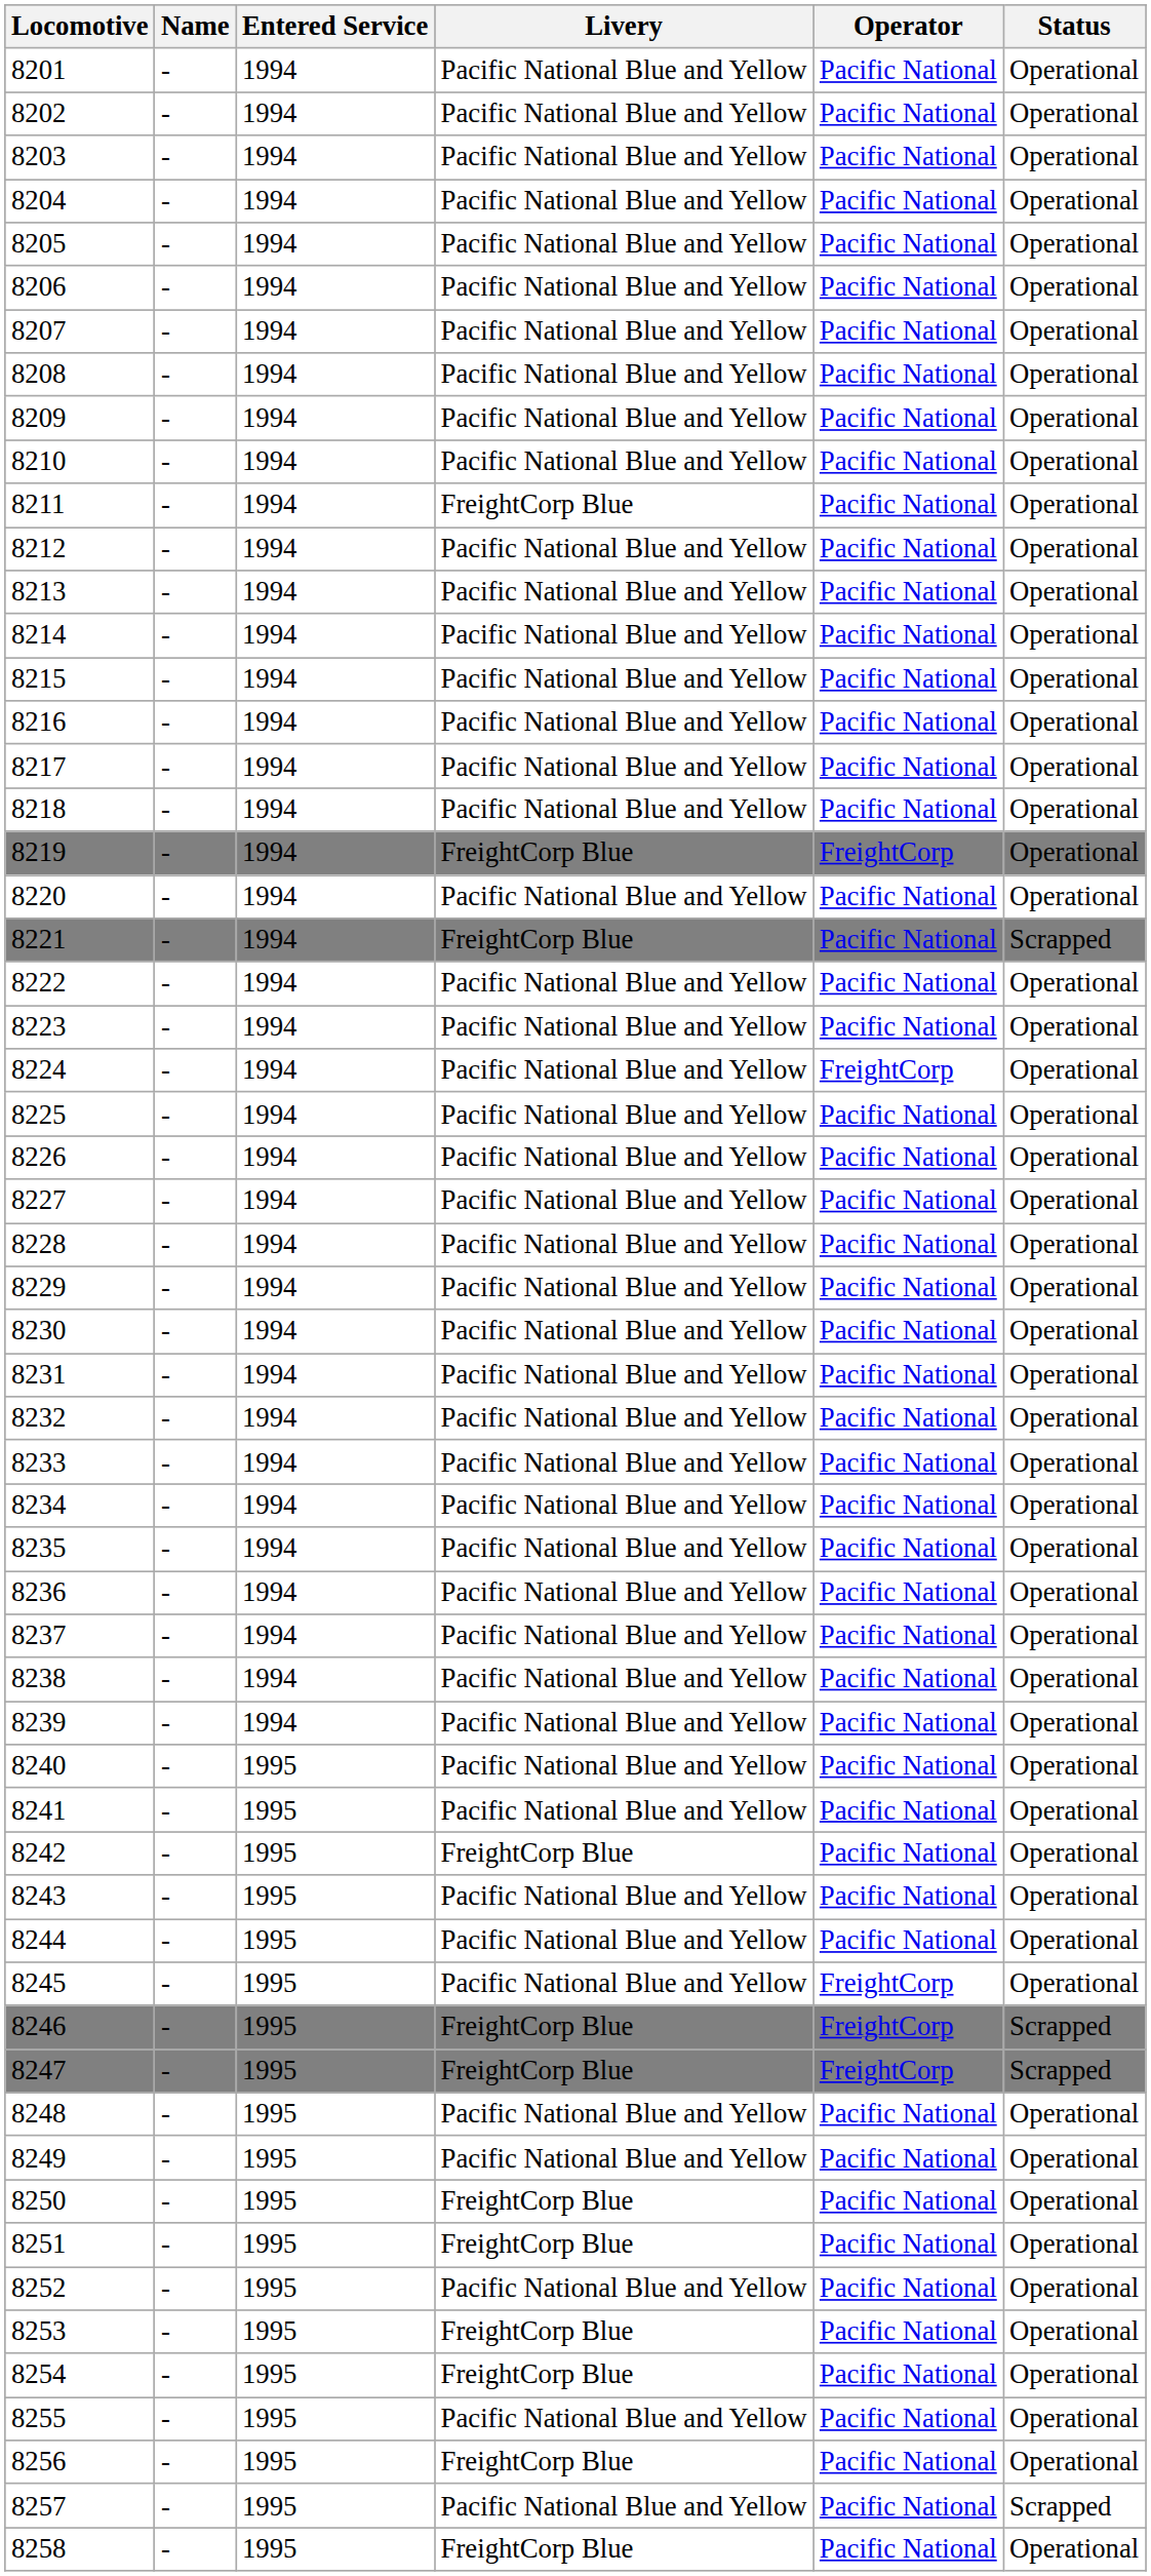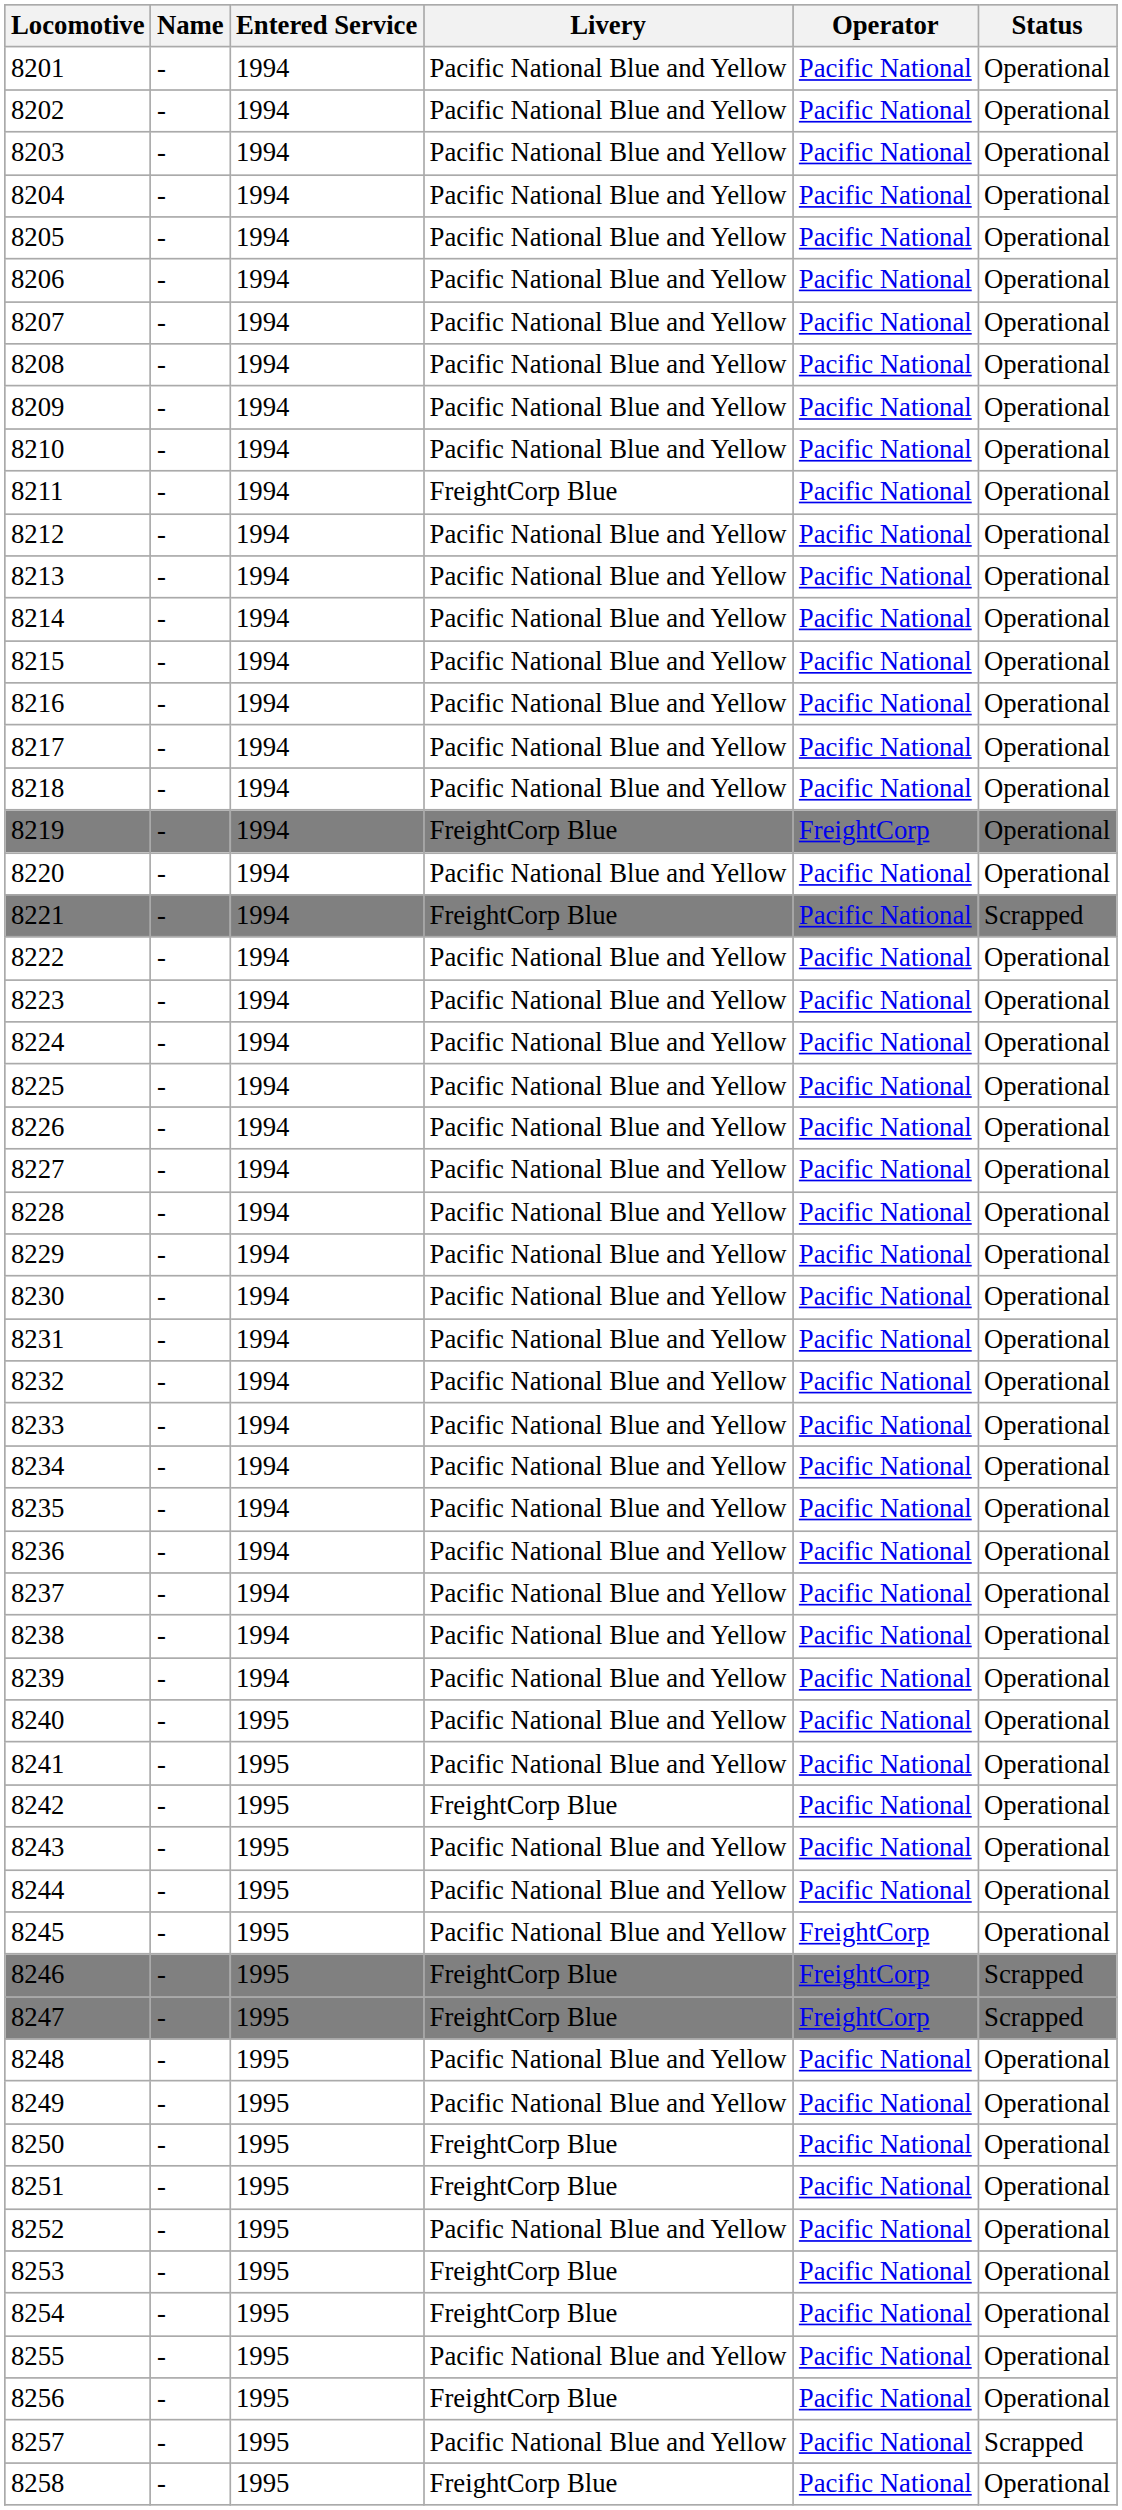 <table class="wikitable">
 <tr>
 <th>Locomotive</th>
 <th>Name</th>
 <th>Entered Service</th>
 <th>Livery</th>
 <th>Operator</th>
 <th>Status</th>
 </tr>
 <tr bgcolor=#FFFFFF>
 <td>8201</td>
 <td>-</td>
 <td>1994</td>
 <td>Pacific National Blue and Yellow</td>
 <td><a href='#'>Pacific National</a></td>
 <td>Operational</td>
 </tr>
 <tr bgcolor=#FFFFFF>
 <td>8202</td>
 <td>-</td>
 <td>1994</td>
 <td>Pacific National Blue and Yellow</td>
 <td><a href='#'>Pacific National</a></td>
 <td>Operational</td>
 </tr>
 <tr bgcolor=#FFFFFF>
 <td>8203</td>
 <td>-</td>
 <td>1994</td>
 <td>Pacific National Blue and Yellow</td>
 <td><a href='#'>Pacific National</a></td>
 <td>Operational</td>
 </tr>
 <tr bgcolor=#FFFFFF>
 <td>8204</td>
 <td>-</td>
 <td>1994</td>
 <td>Pacific National Blue and Yellow</td>
 <td><a href='#'>Pacific National</a></td>
 <td>Operational</td>
 </tr>
 <tr bgcolor=#FFFFFF>
 <td>8205</td>
 <td>-</td>
 <td>1994</td>
 <td>Pacific National Blue and Yellow</td>
 <td><a href='#'>Pacific National</a></td>
 <td>Operational</td>
 </tr>
 <tr bgcolor=#FFFFFF>
 <td>8206</td>
 <td>-</td>
 <td>1994</td>
 <td>Pacific National Blue and Yellow</td>
 <td><a href='#'>Pacific National</a></td>
 <td>Operational</td>
 </tr>
 <tr bgcolor=#FFFFFF>
 <td>8207</td>
 <td>-</td>
 <td>1994</td>
 <td>Pacific National Blue and Yellow</td>
 <td><a href='#'>Pacific National</a></td>
 <td>Operational</td>
 </tr>
 <tr bgcolor=#FFFFFF>
 <td>8208</td>
 <td>-</td>
 <td>1994</td>
 <td>Pacific National Blue and Yellow</td>
 <td><a href='#'>Pacific National</a></td>
 <td>Operational</td>
 </tr>
 <tr bgcolor=#FFFFFF>
 <td>8209</td>
 <td>-</td>
 <td>1994</td>
 <td>Pacific National Blue and Yellow</td>
 <td><a href='#'>Pacific National</a></td>
 <td>Operational</td>
 </tr>
 <tr bgcolor=#FFFFFF>
 <td>8210</td>
 <td>-</td>
 <td>1994</td>
 <td>Pacific National Blue and Yellow</td>
 <td><a href='#'>Pacific National</a></td>
 <td>Operational</td>
 </tr>
 <tr bgcolor=#FFFFFF>
 <td>8211</td>
 <td>-</td>
 <td>1994</td>
 <td>FreightCorp Blue</td>
 <td><a href='#'>Pacific National</a></td>
 <td>Operational</td>
 </tr>
 <tr bgcolor=#FFFFFF>
 <td>8212</td>
 <td>-</td>
 <td>1994</td>
 <td>Pacific National Blue and Yellow</td>
 <td><a href='#'>Pacific National</a></td>
 <td>Operational</td>
 </tr>
 <tr bgcolor=#FFFFFF>
 <td>8213</td>
 <td>-</td>
 <td>1994</td>
 <td>Pacific National Blue and Yellow</td>
 <td><a href='#'>Pacific National</a></td>
 <td>Operational</td>
 </tr>
 <tr bgcolor=#FFFFFF>
 <td>8214</td>
 <td>-</td>
 <td>1994</td>
 <td>Pacific National Blue and Yellow</td>
 <td><a href='#'>Pacific National</a></td>
 <td>Operational</td>
 </tr>
 <tr bgcolor=#FFFFFF>
 <td>8215</td>
 <td>-</td>
 <td>1994</td>
 <td>Pacific National Blue and Yellow</td>
 <td><a href='#'>Pacific National</a></td>
 <td>Operational</td>
 </tr>
 <tr bgcolor=#FFFFFF>
 <td>8216</td>
 <td>-</td>
 <td>1994</td>
 <td>Pacific National Blue and Yellow</td>
 <td><a href='#'>Pacific National</a></td>
 <td>Operational</td>
 </tr>
 <tr bgcolor=#FFFFFF>
 <td>8217</td>
 <td>-</td>
 <td>1994</td>
 <td>Pacific National Blue and Yellow</td>
 <td><a href='#'>Pacific National</a></td>
 <td>Operational</td>
 </tr>
 <tr bgcolor=#FFFFFF>
 <td>8218</td>
 <td>-</td>
 <td>1994</td>
 <td>Pacific National Blue and Yellow</td>
 <td><a href='#'>Pacific National</a></td>
 <td>Operational</td>
 </tr>
 <tr bgcolor=#808080>
 <td>8219</td>
 <td>-</td>
 <td>1994</td>
 <td>FreightCorp Blue</td>
 <td><a href='#'>FreightCorp</a></td>
 <td>Operational</td>
 </tr>
 <tr bgcolor=#FFFFFF>
 <td>8220</td>
 <td>-</td>
 <td>1994</td>
 <td>Pacific National Blue and Yellow</td>
 <td><a href='#'>Pacific National</a></td>
 <td>Operational</td>
 </tr>
 <tr bgcolor=#808080>
 <td>8221</td>
 <td>-</td>
 <td>1994</td>
 <td>FreightCorp Blue</td>
 <td><a href='#'>Pacific National</a></td>
 <td>Scrapped</td>
 </tr>
 <tr bgcolor=#FFFFFF>
 <td>8222</td>
 <td>-</td>
 <td>1994</td>
 <td>Pacific National Blue and Yellow</td>
 <td><a href='#'>Pacific National</a></td>
 <td>Operational</td>
 </tr>
 <tr bgcolor=#FFFFFF>
 <td>8223</td>
 <td>-</td>
 <td>1994</td>
 <td>Pacific National Blue and Yellow</td>
 <td><a href='#'>Pacific National</a></td>
 <td>Operational</td>
 </tr>
 <tr bgcolor=#FFFFFF>
 <td>8224</td>
 <td>-</td>
 <td>1994</td>
 <td>Pacific National Blue and Yellow</td>
-<td><a href='#'>FreightCorp</a></td>
+<td><a href='#'>Pacific National</a></td>
 <td>Operational</td>
 </tr>
 <tr bgcolor=#FFFFFF>
 <td>8225</td>
 <td>-</td>
 <td>1994</td>
 <td>Pacific National Blue and Yellow</td>
 <td><a href='#'>Pacific National</a></td>
 <td>Operational</td>
 </tr>
 <tr bgcolor=#FFFFFF>
 <td>8226</td>
 <td>-</td>
 <td>1994</td>
 <td>Pacific National Blue and Yellow</td>
 <td><a href='#'>Pacific National</a></td>
 <td>Operational</td>
 </tr>
 <tr bgcolor=#FFFFFF>
 <td>8227</td>
 <td>-</td>
 <td>1994</td>
 <td>Pacific National Blue and Yellow</td>
 <td><a href='#'>Pacific National</a></td>
 <td>Operational</td>
 </tr>
 <tr bgcolor=#FFFFFF>
 <td>8228</td>
 <td>-</td>
 <td>1994</td>
 <td>Pacific National Blue and Yellow</td>
 <td><a href='#'>Pacific National</a></td>
 <td>Operational</td>
 </tr>
 <tr bgcolor=#FFFFFF>
 <td>8229</td>
 <td>-</td>
 <td>1994</td>
 <td>Pacific National Blue and Yellow</td>
 <td><a href='#'>Pacific National</a></td>
 <td>Operational</td>
 </tr>
 <tr bgcolor=#FFFFFF>
 <td>8230</td>
 <td>-</td>
 <td>1994</td>
 <td>Pacific National Blue and Yellow</td>
 <td><a href='#'>Pacific National</a></td>
 <td>Operational</td>
 </tr>
 <tr bgcolor=#FFFFFF>
 <td>8231</td>
 <td>-</td>
 <td>1994</td>
 <td>Pacific National Blue and Yellow</td>
 <td><a href='#'>Pacific National</a></td>
 <td>Operational</td>
 </tr>
 <tr bgcolor=#FFFFFF>
 <td>8232</td>
 <td>-</td>
 <td>1994</td>
 <td>Pacific National Blue and Yellow</td>
 <td><a href='#'>Pacific National</a></td>
 <td>Operational</td>
 </tr>
 <tr bgcolor=#FFFFFF>
 <td>8233</td>
 <td>-</td>
 <td>1994</td>
 <td>Pacific National Blue and Yellow</td>
 <td><a href='#'>Pacific National</a></td>
 <td>Operational</td>
 </tr>
 <tr bgcolor=#FFFFFF>
 <td>8234</td>
 <td>-</td>
 <td>1994</td>
 <td>Pacific National Blue and Yellow</td>
 <td><a href='#'>Pacific National</a></td>
 <td>Operational</td>
 </tr>
 <tr bgcolor=#FFFFFF>
 <td>8235</td>
 <td>-</td>
 <td>1994</td>
 <td>Pacific National Blue and Yellow</td>
 <td><a href='#'>Pacific National</a></td>
 <td>Operational</td>
 </tr>
 <tr bgcolor=#FFFFFF>
 <td>8236</td>
 <td>-</td>
 <td>1994</td>
 <td>Pacific National Blue and Yellow</td>
 <td><a href='#'>Pacific National</a></td>
 <td>Operational</td>
 </tr>
 <tr bgcolor=#FFFFFF>
 <td>8237</td>
 <td>-</td>
 <td>1994</td>
 <td>Pacific National Blue and Yellow</td>
 <td><a href='#'>Pacific National</a></td>
 <td>Operational</td>
 </tr>
 <tr bgcolor=#FFFFFF>
 <td>8238</td>
 <td>-</td>
 <td>1994</td>
 <td>Pacific National Blue and Yellow</td>
 <td><a href='#'>Pacific National</a></td>
 <td>Operational</td>
 </tr>
 <tr bgcolor=#FFFFFF>
 <td>8239</td>
 <td>-</td>
 <td>1994</td>
 <td>Pacific National Blue and Yellow</td>
 <td><a href='#'>Pacific National</a></td>
 <td>Operational</td>
 </tr>
 <tr bgcolor=#FFFFFF>
 <td>8240</td>
 <td>-</td>
 <td>1995</td>
 <td>Pacific National Blue and Yellow</td>
 <td><a href='#'>Pacific National</a></td>
 <td>Operational</td>
 </tr>
 <tr bgcolor=#FFFFFF>
 <td>8241</td>
 <td>-</td>
 <td>1995</td>
 <td>Pacific National Blue and Yellow</td>
 <td><a href='#'>Pacific National</a></td>
 <td>Operational</td>
 </tr>
 <tr bgcolor=#FFFFFF>
 <td>8242</td>
 <td>-</td>
 <td>1995</td>
 <td>FreightCorp Blue</td>
 <td><a href='#'>Pacific National</a></td>
 <td>Operational</td>
 </tr>
 <tr bgcolor=#FFFFFF>
 <td>8243</td>
 <td>-</td>
 <td>1995</td>
 <td>Pacific National Blue and Yellow</td>
 <td><a href='#'>Pacific National</a></td>
 <td>Operational</td>
 </tr>
 <tr bgcolor=#FFFFFF>
 <td>8244</td>
 <td>-</td>
 <td>1995</td>
 <td>Pacific National Blue and Yellow</td>
 <td><a href='#'>Pacific National</a></td>
 <td>Operational</td>
 </tr>
 <tr bgcolor=#FFFFFF>
 <td>8245</td>
 <td>-</td>
 <td>1995</td>
 <td>Pacific National Blue and Yellow</td>
 <td><a href='#'>FreightCorp</a></td>
 <td>Operational</td>
 </tr>
 <tr bgcolor=#808080>
 <td>8246</td>
 <td>-</td>
 <td>1995</td>
 <td>FreightCorp Blue</td>
 <td><a href='#'>FreightCorp</a></td>
 <td>Scrapped</td>
 </tr>
 <tr bgcolor=#808080>
 <td>8247</td>
 <td>-</td>
 <td>1995</td>
 <td>FreightCorp Blue</td>
 <td><a href='#'>FreightCorp</a></td>
 <td>Scrapped</td>
 </tr>
 <tr bgcolor=#FFFFFF>
 <td>8248</td>
 <td>-</td>
 <td>1995</td>
 <td>Pacific National Blue and Yellow</td>
 <td><a href='#'>Pacific National</a></td>
 <td>Operational</td>
 </tr>
 <tr bgcolor=#FFFFFF>
 <td>8249</td>
 <td>-</td>
 <td>1995</td>
 <td>Pacific National Blue and Yellow</td>
 <td><a href='#'>Pacific National</a></td>
 <td>Operational</td>
 </tr>
 <tr bgcolor=#FFFFFF>
 <td>8250</td>
 <td>-</td>
 <td>1995</td>
 <td>FreightCorp Blue</td>
 <td><a href='#'>Pacific National</a></td>
 <td>Operational</td>
 </tr>
 <tr bgcolor=#FFFFFF>
 <td>8251</td>
 <td>-</td>
 <td>1995</td>
 <td>FreightCorp Blue</td>
 <td><a href='#'>Pacific National</a></td>
 <td>Operational</td>
 </tr>
 <tr bgcolor=#FFFFFF>
 <td>8252</td>
 <td>-</td>
 <td>1995</td>
 <td>Pacific National Blue and Yellow</td>
 <td><a href='#'>Pacific National</a></td>
 <td>Operational</td>
 </tr>
 <tr bgcolor=#FFFFFF>
 <td>8253</td>
 <td>-</td>
 <td>1995</td>
 <td>FreightCorp Blue</td>
 <td><a href='#'>Pacific National</a></td>
 <td>Operational</td>
 </tr>
 <tr bgcolor=#FFFFFF>
 <td>8254</td>
 <td>-</td>
 <td>1995</td>
 <td>FreightCorp Blue</td>
 <td><a href='#'>Pacific National</a></td>
 <td>Operational</td>
 </tr>
 <tr bgcolor=#FFFFFF>
 <td>8255</td>
 <td>-</td>
 <td>1995</td>
 <td>Pacific National Blue and Yellow</td>
 <td><a href='#'>Pacific National</a></td>
 <td>Operational</td>
 </tr>
 <tr bgcolor=#FFFFFF>
 <td>8256</td>
 <td>-</td>
 <td>1995</td>
 <td>FreightCorp Blue</td>
 <td><a href='#'>Pacific National</a></td>
 <td>Operational</td>
 </tr>
 <tr bgcolor=#FFFFFF>
 <td>8257</td>
 <td>-</td>
 <td>1995</td>
 <td>Pacific National Blue and Yellow</td>
 <td><a href='#'>Pacific National</a></td>
 <td>Scrapped</td>
 </tr>
 <tr bgcolor=#FFFFFF>
 <td>8258</td>
 <td>-</td>
 <td>1995</td>
 <td>FreightCorp Blue</td>
 <td><a href='#'>Pacific National</a></td>
 <td>Operational</td>
 </tr>
 </table>
